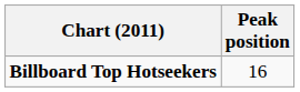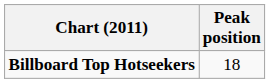 <table class="wikitable">
 <tr>
 <th>Chart (2011)</th>
 <th>Peak<br>position</th>
 </tr>
 <tr>
 <td><strong>Billboard Top Hotseekers</strong></td>
-<td align="center">16</td>
+<td align="center">18</td>
 </tr>
 </table>
